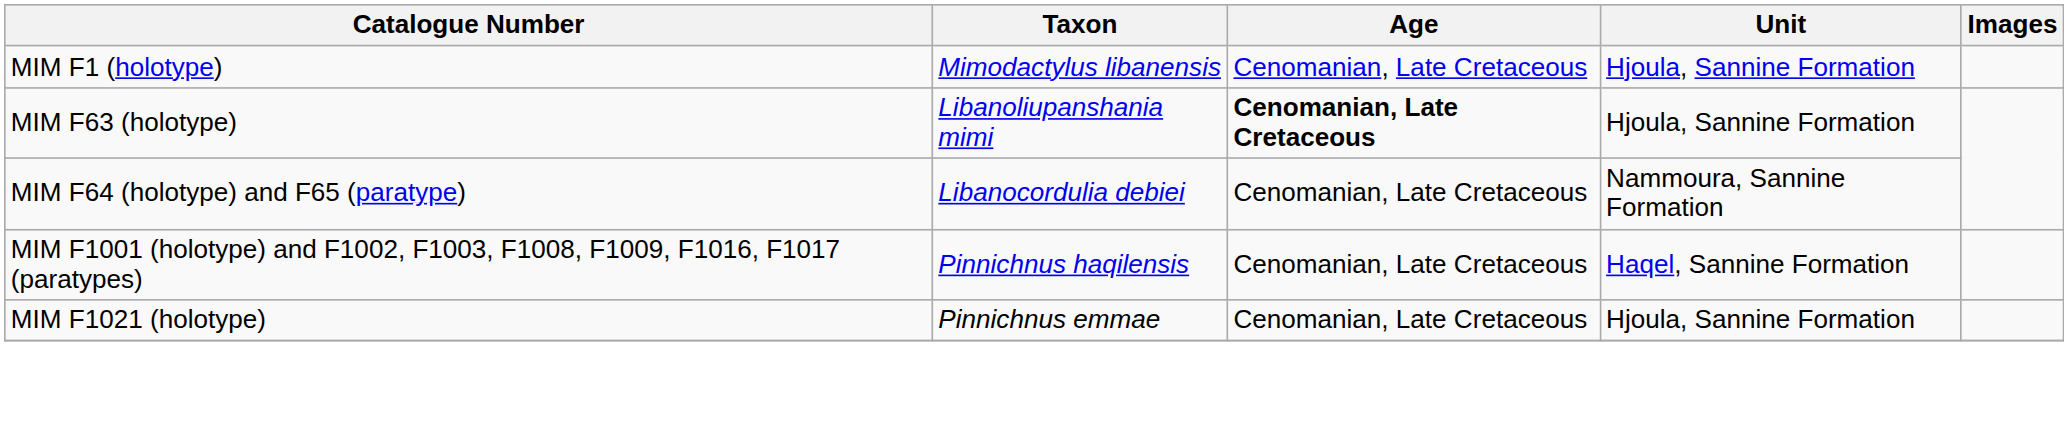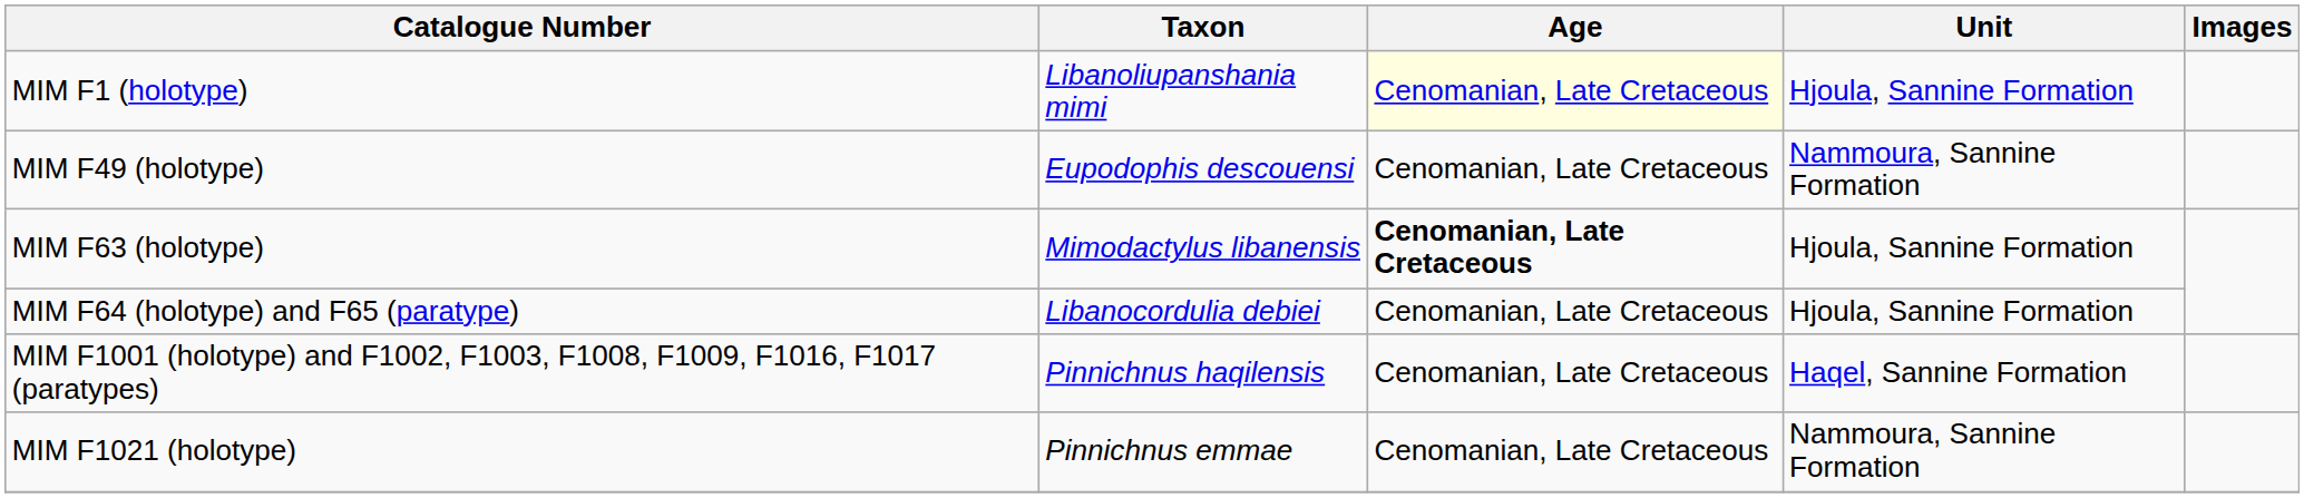 <table class="wikitable sortable" align="center" width="100%">
 <tr>
 <th>Catalogue Number</th>
 <th>Taxon</th>
 <th>Age</th>
 <th>Unit</th>
 <th>Images</th>
 </tr>
 <tr>
 <td>MIM F1 (<a href='#'>holotype</a>)</td>
-<td><em><a href='#'>Mimodactylus libanensis</a></em></td>
-<td><a href='#'>Cenomanian</a>, <a href='#'>Late Cretaceous</a></td>
+<td><em><a href='#'>Libanoliupanshania mimi</a></em></td>
+<td style="background: lightyellow;"><a href='#'>Cenomanian</a>, <a href='#'>Late Cretaceous</a></td>
 <td><a href='#'>Hjoula</a>, <a href='#'>Sannine Formation</a></td>
 <td></td>
 </tr>
 <tr>
+<td>MIM F49 (holotype)</td>
+<td><em><a href='#'>Eupodophis descouensi</a></em></td>
+<td>Cenomanian, Late Cretaceous</td>
+<td><a href='#'>Nammoura</a>, Sannine Formation</td>
+<td></td>
+</tr>
+<tr>
 <td>MIM F63 (holotype)</td>
-<td><em><a href='#'>Libanoliupanshania mimi</a></em></td>
+<td><em><a href='#'>Mimodactylus libanensis</a></em></td>
 <td><strong>Cenomanian, Late Cretaceous</strong></td>
 <td>Hjoula, Sannine Formation</td>
 </tr>
 <tr>
 <td>MIM F64 (holotype) and F65 (<a href='#'>paratype</a>)</td>
 <td><em><a href='#'>Libanocordulia debiei</a></em></td>
 <td>Cenomanian, Late Cretaceous</td>
-<td>Nammoura, Sannine Formation</td>
+<td>Hjoula, Sannine Formation</td>
 </tr>
 <tr>
 <td>MIM F1001 (holotype) and F1002, F1003, F1008, F1009, F1016, F1017 (paratypes)</td>
 <td><em><a href='#'>Pinnichnus haqilensis</a></em></td>
 <td>Cenomanian, Late Cretaceous</td>
 <td><a href='#'>Haqel</a>, Sannine Formation</td>
 <td></td>
 </tr>
 <tr>
 <td>MIM F1021 (holotype)</td>
 <td><em>Pinnichnus emmae</em></td>
 <td>Cenomanian, Late Cretaceous</td>
-<td>Hjoula, Sannine Formation</td>
+<td>Nammoura, Sannine Formation</td>
 <td></td>
 </tr>
 <tr>
 </tr>
 </table>
